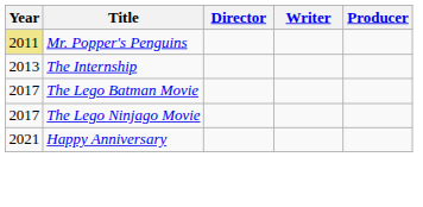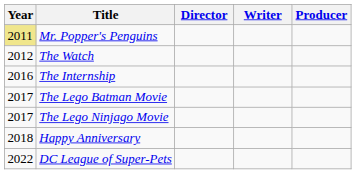 <table class="wikitable">
 <tr>
 <th>Year</th>
 <th>Title</th>
 <th width="65"><a href='#'>Director</a></th>
 <th width="65"><a href='#'>Writer</a></th>
 <th width="65"><a href='#'>Producer</a></th>
 </tr>
 <tr>
 <td style="background: khaki;">2011</td>
 <td><em><a href='#'>Mr. Popper's Penguins</a></em></td>
 <td></td>
 <td></td>
 <td></td>
 </tr>
 <tr>
-<td>2013</td>
+<td>2012</td>
+<td><em><a href='#'>The Watch</a></em></td>
+<td></td>
+<td></td>
+<td></td>
+</tr>
+<tr>
+<td>2016</td>
 <td><em><a href='#'>The Internship</a></em></td>
 <td></td>
 <td></td>
 <td></td>
 </tr>
 <tr>
 <td>2017</td>
 <td><em><a href='#'>The Lego Batman Movie</a></em></td>
 <td></td>
 <td></td>
 <td></td>
 </tr>
 <tr>
 <td>2017</td>
 <td><em><a href='#'>The Lego Ninjago Movie</a></em></td>
 <td></td>
 <td></td>
 <td></td>
 </tr>
 <tr>
-<td>2021</td>
+<td>2018</td>
 <td><em><a href='#'>Happy Anniversary</a></em></td>
 <td></td>
 <td></td>
 <td></td>
 </tr>
+<tr>
+<td>2022</td>
+<td><em><a href='#'>DC League of Super-Pets</a></em></td>
+<td></td>
+<td></td>
+<td></td>
+</tr>
 </table>
